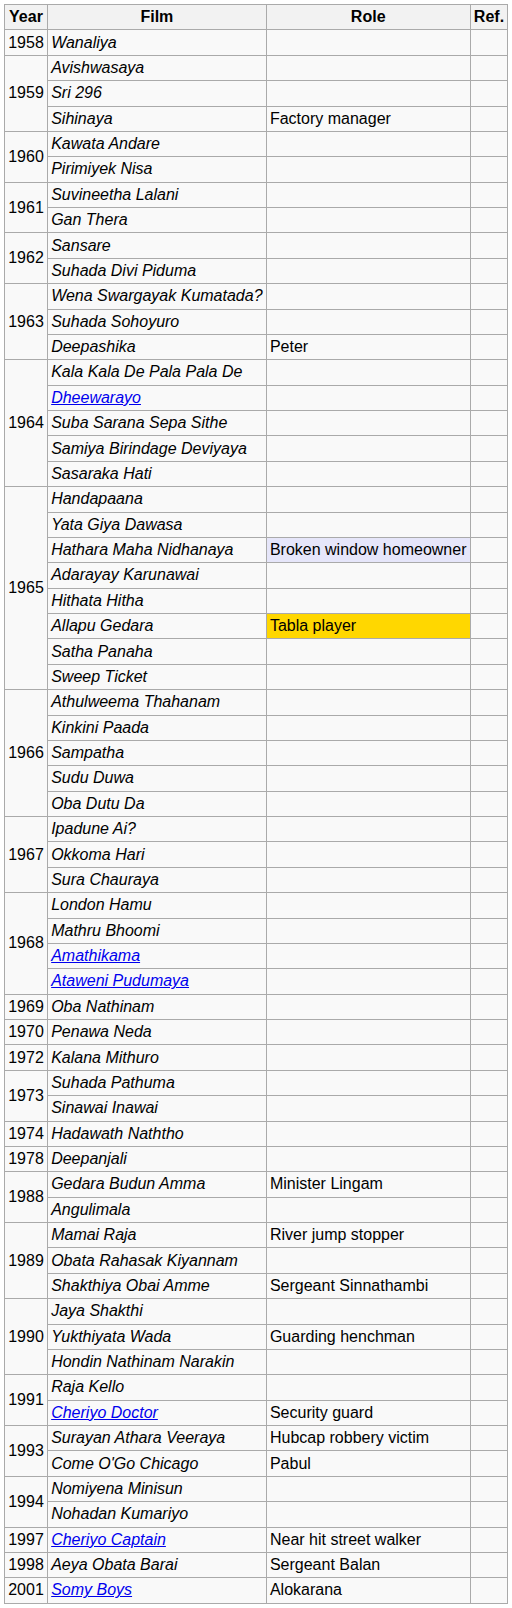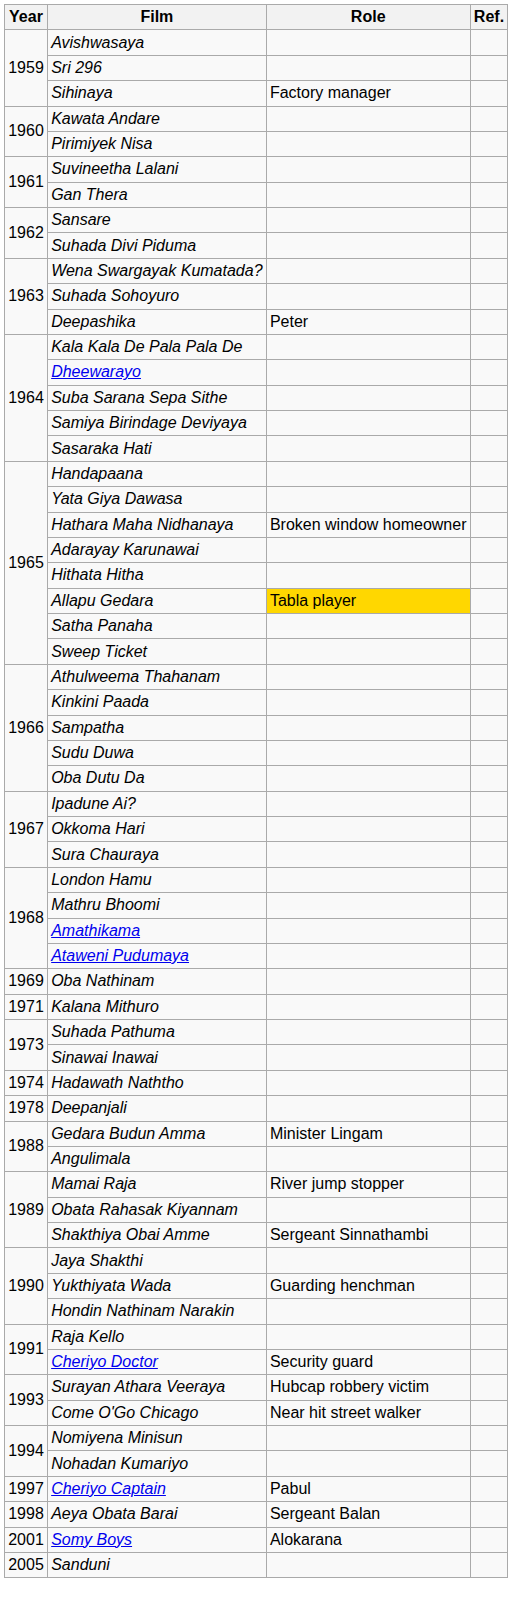 <table class="wikitable">
 <tr>
 <th>Year</th>
 <th>Film</th>
 <th>Role</th>
 <th>Ref.</th>
-</tr>
-<tr>
-<td>1958</td>
-<td><em>Wanaliya</em></td>
-<td></td>
-<td></td>
 </tr>
 <tr>
 <td rowspan="3">1959</td>
 <td><em>Avishwasaya</em></td>
 <td></td>
 <td></td>
 </tr>
 <tr>
 <td><em>Sri 296</em></td>
 <td></td>
 <td></td>
 </tr>
 <tr>
 <td><em>Sihinaya</em></td>
 <td>Factory manager</td>
 <td></td>
 </tr>
 <tr>
 <td rowspan="2">1960</td>
 <td><em>Kawata Andare</em></td>
 <td></td>
 <td></td>
 </tr>
 <tr>
 <td><em>Pirimiyek Nisa</em></td>
 <td></td>
 <td></td>
 </tr>
 <tr>
 <td rowspan="2">1961</td>
 <td><em>Suvineetha Lalani</em></td>
 <td></td>
 <td></td>
 </tr>
 <tr>
 <td><em>Gan Thera</em></td>
 <td></td>
 <td></td>
 </tr>
 <tr>
 <td rowspan="2">1962</td>
 <td><em>Sansare</em></td>
 <td></td>
 <td></td>
 </tr>
 <tr>
 <td><em>Suhada Divi Piduma</em></td>
 <td></td>
 <td></td>
 </tr>
 <tr>
 <td rowspan="3">1963</td>
 <td><em>Wena Swargayak Kumatada?</em></td>
 <td></td>
 <td></td>
 </tr>
 <tr>
 <td><em>Suhada Sohoyuro</em></td>
 <td></td>
 <td></td>
 </tr>
 <tr>
 <td><em>Deepashika</em></td>
 <td>Peter</td>
 <td></td>
 </tr>
 <tr>
 <td rowspan="5">1964</td>
 <td><em>Kala Kala De Pala Pala De</em></td>
 <td></td>
 <td></td>
 </tr>
 <tr>
 <td><em><a href='#'>Dheewarayo</a></em></td>
 <td></td>
 <td></td>
 </tr>
 <tr>
 <td><em>Suba Sarana Sepa Sithe</em></td>
 <td></td>
 <td></td>
 </tr>
 <tr>
 <td><em>Samiya Birindage Deviyaya</em></td>
 <td></td>
 <td></td>
 </tr>
 <tr>
 <td><em>Sasaraka Hati</em></td>
 <td></td>
 <td></td>
 </tr>
 <tr>
 <td rowspan="8">1965</td>
 <td><em>Handapaana</em></td>
 <td></td>
 <td></td>
 </tr>
 <tr>
 <td><em>Yata Giya Dawasa</em></td>
 <td></td>
 <td></td>
 </tr>
 <tr>
 <td><em>Hathara Maha Nidhanaya</em></td>
-<td style="background: lavender;">Broken window homeowner</td>
+<td>Broken window homeowner</td>
 <td></td>
 </tr>
 <tr>
 <td><em>Adarayay Karunawai</em></td>
 <td></td>
 <td></td>
 </tr>
 <tr>
 <td><em>Hithata Hitha</em></td>
 <td></td>
 <td></td>
 </tr>
 <tr>
 <td><em>Allapu Gedara</em></td>
 <td style="background: gold;">Tabla player</td>
 <td></td>
 </tr>
 <tr>
 <td><em>Satha Panaha</em></td>
 <td></td>
 <td></td>
 </tr>
 <tr>
 <td><em>Sweep Ticket</em></td>
 <td></td>
 <td></td>
 </tr>
 <tr>
 <td rowspan="5">1966</td>
 <td><em>Athulweema Thahanam</em></td>
 <td></td>
 <td></td>
 </tr>
 <tr>
 <td><em>Kinkini Paada</em></td>
 <td></td>
 <td></td>
 </tr>
 <tr>
 <td><em>Sampatha</em></td>
 <td></td>
 <td></td>
 </tr>
 <tr>
 <td><em>Sudu Duwa</em></td>
 <td></td>
 <td></td>
 </tr>
 <tr>
 <td><em>Oba Dutu Da</em></td>
 <td></td>
 <td></td>
 </tr>
 <tr>
 <td rowspan="3">1967</td>
 <td><em>Ipadune Ai?</em></td>
 <td></td>
 <td></td>
 </tr>
 <tr>
 <td><em>Okkoma Hari</em></td>
 <td></td>
 <td></td>
 </tr>
 <tr>
 <td><em>Sura Chauraya</em></td>
 <td></td>
 <td></td>
 </tr>
 <tr>
 <td rowspan="4">1968</td>
 <td><em>London Hamu</em></td>
 <td></td>
 <td></td>
 </tr>
 <tr>
 <td><em>Mathru Bhoomi</em></td>
 <td></td>
 <td></td>
 </tr>
 <tr>
 <td><em><a href='#'>Amathikama</a></em></td>
 <td></td>
 <td></td>
 </tr>
 <tr>
 <td><em><a href='#'>Ataweni Pudumaya</a></em></td>
 <td></td>
 <td></td>
 </tr>
 <tr>
 <td>1969</td>
 <td><em>Oba Nathinam</em></td>
 <td></td>
 <td></td>
 </tr>
 <tr>
-<td>1970</td>
-<td><em>Penawa Neda</em></td>
-<td></td>
-<td></td>
-</tr>
-<tr>
-<td>1972</td>
+<td>1971</td>
 <td><em>Kalana Mithuro</em></td>
 <td></td>
 <td></td>
 </tr>
 <tr>
 <td rowspan="2">1973</td>
 <td><em>Suhada Pathuma</em></td>
 <td></td>
 <td></td>
 </tr>
 <tr>
 <td><em>Sinawai Inawai</em></td>
 <td></td>
 <td></td>
 </tr>
 <tr>
 <td>1974</td>
 <td><em>Hadawath Naththo</em></td>
 <td></td>
 <td></td>
 </tr>
 <tr>
 <td>1978</td>
 <td><em>Deepanjali</em></td>
 <td></td>
 <td></td>
 </tr>
 <tr>
 <td rowspan="2">1988</td>
 <td><em>Gedara Budun Amma</em></td>
 <td>Minister Lingam</td>
 <td></td>
 </tr>
 <tr>
 <td><em>Angulimala</em></td>
 <td></td>
 <td></td>
 </tr>
 <tr>
 <td rowspan="3">1989</td>
 <td><em>Mamai Raja</em></td>
 <td>River jump stopper</td>
 <td></td>
 </tr>
 <tr>
 <td><em>Obata Rahasak Kiyannam</em></td>
 <td></td>
 <td></td>
 </tr>
 <tr>
 <td><em>Shakthiya Obai Amme</em></td>
 <td>Sergeant Sinnathambi</td>
 <td></td>
 </tr>
 <tr>
 <td rowspan="3">1990</td>
 <td><em>Jaya Shakthi</em></td>
 <td></td>
 <td></td>
 </tr>
 <tr>
 <td><em>Yukthiyata Wada</em></td>
 <td>Guarding henchman</td>
 <td></td>
 </tr>
 <tr>
 <td><em>Hondin Nathinam Narakin</em></td>
 <td></td>
 <td></td>
 </tr>
 <tr>
 <td rowspan="2">1991</td>
 <td><em>Raja Kello</em></td>
 <td></td>
 <td></td>
 </tr>
 <tr>
 <td><em><a href='#'>Cheriyo Doctor</a></em></td>
 <td>Security guard</td>
 <td></td>
 </tr>
 <tr>
 <td rowspan="2">1993</td>
 <td><em>Surayan Athara Veeraya</em></td>
 <td>Hubcap robbery victim</td>
 <td></td>
 </tr>
 <tr>
 <td><em>Come O'Go Chicago</em></td>
-<td>Pabul</td>
+<td>Near hit street walker</td>
 <td></td>
 </tr>
 <tr>
 <td rowspan="2">1994</td>
 <td><em>Nomiyena Minisun</em></td>
 <td></td>
 <td></td>
 </tr>
 <tr>
 <td><em>Nohadan Kumariyo</em></td>
 <td></td>
 <td></td>
 </tr>
 <tr>
 <td>1997</td>
 <td><em><a href='#'>Cheriyo Captain</a></em></td>
-<td>Near hit street walker</td>
+<td>Pabul</td>
 <td></td>
 </tr>
 <tr>
 <td>1998</td>
 <td><em>Aeya Obata Barai</em></td>
 <td>Sergeant Balan</td>
 <td></td>
 </tr>
 <tr>
 <td>2001</td>
 <td><em><a href='#'>Somy Boys</a></em></td>
 <td>Alokarana</td>
 <td></td>
 </tr>
+<tr>
+<td>2005</td>
+<td><em>Sanduni</em></td>
+<td></td>
+<td></td>
+</tr>
 </table>
